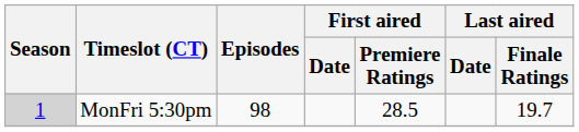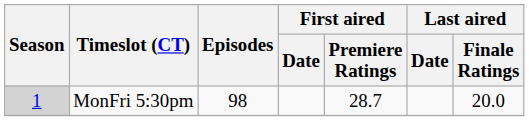 <table class="wikitable" style="text-align: center">
 <tr>
 <th scope="col" rowspan="2">Season</th>
 <th scope="col" rowspan="2">Timeslot (<a href='#'>CT</a>)</th>
 <th scope="col" rowspan="2">Episodes</th>
 <th scope="col" colspan="2">First aired</th>
 <th scope="col" colspan="2">Last aired</th>
 </tr>
 <tr>
 <th scope="col">Date</th>
 <th scope="col">Premiere<br>Ratings</th>
 <th scope="col">Date</th>
 <th scope="col">Finale<br>Ratings</th>
 </tr>
 <tr>
 <td rowspan="1" style="background: lightgrey;"><a href='#'>1</a></td>
 <td rowspan="1">MonFri 5:30pm</td>
 <td>98</td>
 <td></td>
-<td rowspan="1">28.5</td>
+<td rowspan="1">28.7</td>
 <td></td>
-<td>19.7</td>
+<td>20.0</td>
 </tr>
 <tr>
 </tr>
 </table>
